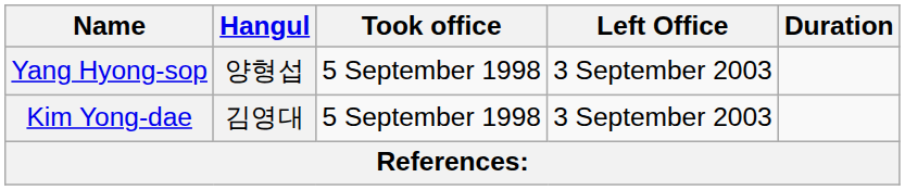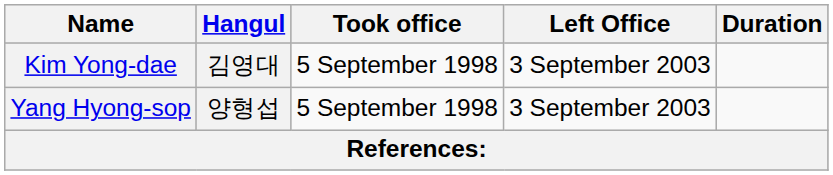 <table class="wikitable sortable">
 <tr>
 <th>Name</th>
 <th class="unsortable"><a href='#'>Hangul</a></th>
 <th>Took office</th>
 <th>Left Office</th>
 <th>Duration</th>
 </tr>
 <tr>
-<th align="center" scope="row" style="font-weight:normal;"><a href='#'>Yang Hyong-sop</a></th>
-<th align="center" scope="row" style="font-weight:normal;">양형섭</th>
+<th align="center" scope="row" style="font-weight:normal;"><a href='#'>Kim Yong-dae</a></th>
+<th align="center" scope="row" style="font-weight:normal;">김영대</th>
 <td align="center">5 September 1998</td>
 <td align="center">3 September 2003</td>
 <td align="center"></td>
 </tr>
 <tr>
-<th align="center" scope="row" style="font-weight:normal;"><a href='#'>Kim Yong-dae</a></th>
-<th align="center" scope="row" style="font-weight:normal;">김영대</th>
+<th align="center" scope="row" style="font-weight:normal;"><a href='#'>Yang Hyong-sop</a></th>
+<th align="center" scope="row" style="font-weight:normal;">양형섭</th>
 <td align="center">5 September 1998</td>
 <td align="center">3 September 2003</td>
 <td align="center"></td>
 </tr>
 <tr>
 <th colspan="5" unsortable><strong>References:</strong><br></th>
 </tr>
 </table>
